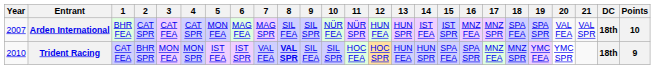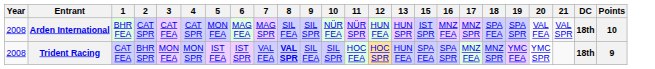 <table class="wikitable" style="text-align:center; font-size:85%">
 <tr>
 <th>Year</th>
 <th>Entrant</th>
 <th>1</th>
 <th>2</th>
 <th>3</th>
 <th>4</th>
 <th>5</th>
 <th>6</th>
 <th>7</th>
 <th>8</th>
 <th>9</th>
 <th>10</th>
 <th>11</th>
 <th>12</th>
 <th>13</th>
-<th>14</th>
 <th>15</th>
 <th>16</th>
 <th>17</th>
 <th>18</th>
 <th>19</th>
 <th>20</th>
 <th>21</th>
 <th>DC</th>
 <th>Points</th>
 </tr>
 <tr>
-<td><a href='#'>2007</a></td>
+<td><a href='#'>2008</a></td>
 <th nowrap><a href='#'>Arden International</a></th>
 <td style="background:#DFFFDF;"><a href='#'>BHR<br>FEA</a><br></td>
 <td style="background:#CFCFFF;"><a href='#'>CAT<br>SPR</a><br></td>
 <td style="background:#EFCFFF;"><a href='#'>CAT<br>FEA</a><br></td>
 <td style="background:#CFCFFF;"><a href='#'>CAT<br>SPR</a><br></td>
 <td style="background:#CFCFFF;"><a href='#'>MON<br>FEA</a><br></td>
 <td style="background:#DFFFDF;"><a href='#'>MAG<br>FEA</a><br></td>
 <td style="background:#EFCFFF;"><a href='#'>MAG<br>SPR</a><br></td>
 <td style="background:#CFCFFF;"><a href='#'>SIL<br>FEA</a><br></td>
 <td style="background:#CFCFFF;"><a href='#'>SIL<br>SPR</a><br></td>
 <td style="background:#DFFFDF;"><a href='#'>NÜR<br>FEA</a><br></td>
 <td style="background:#EFCFFF;"><a href='#'>NÜR<br>SPR</a><br></td>
 <td style="background:#DFFFDF;"><a href='#'>HUN<br>FEA</a><br></td>
 <td style="background:#EFCFFF;"><a href='#'>HUN<br>SPR</a><br></td>
-<td style="background:#EFCFFF;"><a href='#'>IST<br>FEA</a><br></td>
 <td style="background:#CFCFFF;"><a href='#'>IST<br>SPR</a><br></td>
 <td style="background:#EFCFFF;"><a href='#'>MNZ<br>FEA</a><br></td>
 <td style="background:#EFCFFF;"><a href='#'>MNZ<br>SPR</a><br></td>
 <td style="background:#CFCFFF;"><a href='#'>SPA<br>FEA</a><br></td>
 <td style="background:#CFCFFF;"><a href='#'>SPA<br>SPR</a><br></td>
 <td><a href='#'>VAL<br>FEA</a></td>
 <td><a href='#'>VAL<br>SPR</a></td>
 <th>18th</th>
 <th>10</th>
 </tr>
 <tr>
-<td><a href='#'>2010</a></td>
+<td><a href='#'>2008</a></td>
 <th nowrap><a href='#'>Trident Racing</a></th>
 <td style="background:#CFCFFF;"><a href='#'>CAT<br>FEA</a><br></td>
 <td style="background:#CFCFFF;"><a href='#'>BHR<br>SPR</a><br></td>
 <td style="background:#EFCFFF;"><a href='#'>MON<br>FEA</a><br></td>
 <td style="background:#CFCFFF;"><a href='#'>MON<br>SPR</a><br></td>
 <td style="background:#EFCFFF;"><a href='#'>IST<br>FEA</a><br></td>
 <td style="background:#EFCFFF;"><a href='#'>IST<br>SPR</a><br></td>
 <td style="background:#CFCFFF;"><a href='#'>VAL<br>FEA</a><br></td>
 <td style="background:#CFCFFF;"><strong><a href='#'>VAL<br>SPR</a><br></strong></td>
 <td style="background:#CFCFFF;"><a href='#'>SIL<br>FEA</a><br></td>
 <td style="background:#CFCFFF;"><a href='#'>SIL<br>SPR</a><br></td>
 <td style="background:#DFFFDF;"><a href='#'>HOC<br>FEA</a><br></td>
 <td style="background:#FFDF9F;"><a href='#'>HOC<br>SPR</a><br></td>
 <td style="background:#CFCFFF;"><a href='#'>HUN<br>FEA</a><br></td>
-<td style="background:#CFCFFF;"><a href='#'>HUN<br>SPR</a><br></td>
 <td style="background:#CFCFFF;"><a href='#'>SPA<br>FEA</a><br></td>
 <td style="background:#CFCFFF;"><a href='#'>SPA<br>SPR</a><br></td>
 <td style="background:#DFFFDF;"><a href='#'>MNZ<br>FEA</a><br></td>
 <td style="background:#CFCFFF;"><a href='#'>MNZ<br>SPR</a><br></td>
 <td style="background:#EFCFFF;"><a href='#'>YMC<br>FEA</a><br></td>
 <td style="background:#FFFFFF;"><a href='#'>YMC<br>SPR</a><br></td>
 <td></td>
 <th>18th</th>
 <th>9</th>
 </tr>
 </table>
